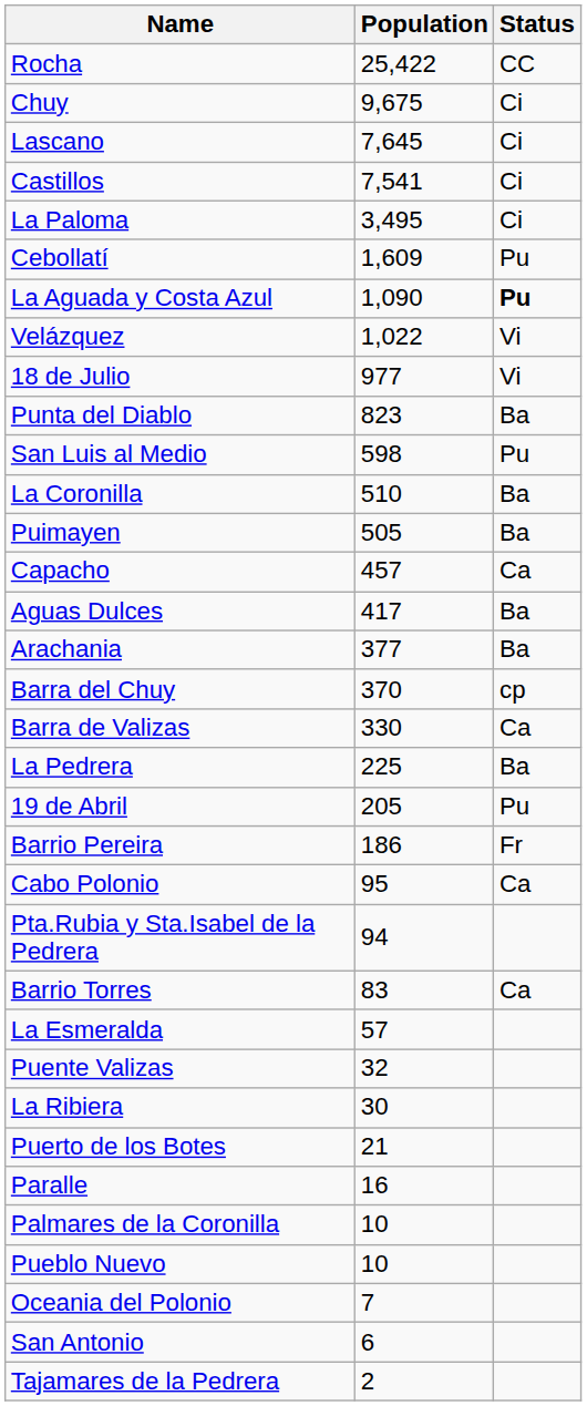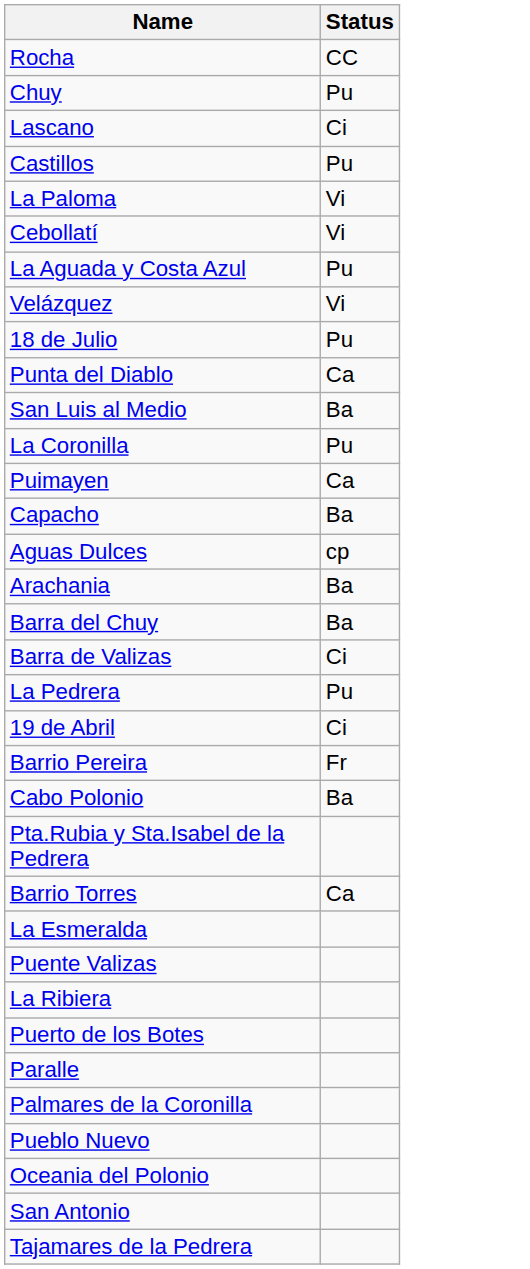 <table class="wikitable sortable">
 <tr>
 <th style="width: 220px;">Name</th>
-<th>Population</th>
 <th class="unsortable">Status</th>
 </tr>
 <tr>
 <td><a href='#'>Rocha</a></td>
-<td>25,422</td>
 <td>CC</td>
 </tr>
 <tr>
 <td><a href='#'>Chuy</a></td>
-<td>9,675</td>
-<td>Ci</td>
+<td>Pu</td>
 </tr>
 <tr>
 <td><a href='#'>Lascano</a></td>
-<td>7,645</td>
 <td>Ci</td>
 </tr>
 <tr>
 <td><a href='#'>Castillos</a></td>
-<td>7,541</td>
-<td>Ci</td>
+<td>Pu</td>
 </tr>
 <tr>
 <td><a href='#'>La Paloma</a></td>
-<td>3,495</td>
-<td>Ci</td>
+<td>Vi</td>
 </tr>
 <tr>
 <td><a href='#'>Cebollatí</a></td>
-<td>1,609</td>
+<td>Vi</td>
+</tr>
+<tr>
+<td><a href='#'>La Aguada y Costa Azul</a></td>
 <td>Pu</td>
 </tr>
 <tr>
-<td><a href='#'>La Aguada y Costa Azul</a></td>
-<td>1,090</td>
-<td><strong>Pu</strong></td>
-</tr>
-<tr>
 <td><a href='#'>Velázquez</a></td>
-<td>1,022</td>
 <td>Vi</td>
 </tr>
 <tr>
 <td><a href='#'>18 de Julio</a></td>
-<td>977</td>
-<td>Vi</td>
+<td>Pu</td>
 </tr>
 <tr>
 <td><a href='#'>Punta del Diablo</a></td>
-<td>823</td>
+<td>Ca</td>
+</tr>
+<tr>
+<td><a href='#'>San Luis al Medio</a></td>
 <td>Ba</td>
 </tr>
 <tr>
-<td><a href='#'>San Luis al Medio</a></td>
-<td>598</td>
+<td><a href='#'>La Coronilla</a></td>
 <td>Pu</td>
 </tr>
 <tr>
-<td><a href='#'>La Coronilla</a></td>
-<td>510</td>
+<td><a href='#'>Puimayen</a></td>
+<td>Ca</td>
+</tr>
+<tr>
+<td><a href='#'>Capacho</a></td>
 <td>Ba</td>
 </tr>
 <tr>
-<td><a href='#'>Puimayen</a></td>
-<td>505</td>
-<td>Ba</td>
-</tr>
-<tr>
-<td><a href='#'>Capacho</a></td>
-<td>457</td>
-<td>Ca</td>
-</tr>
-<tr>
 <td><a href='#'>Aguas Dulces</a></td>
-<td>417</td>
-<td>Ba</td>
+<td>cp</td>
 </tr>
 <tr>
 <td><a href='#'>Arachania</a></td>
-<td>377</td>
 <td>Ba</td>
 </tr>
 <tr>
 <td><a href='#'>Barra del Chuy</a></td>
-<td>370</td>
-<td>cp</td>
+<td>Ba</td>
 </tr>
 <tr>
 <td><a href='#'>Barra de Valizas</a></td>
-<td>330</td>
-<td>Ca</td>
+<td>Ci</td>
 </tr>
 <tr>
 <td><a href='#'>La Pedrera</a></td>
-<td>225</td>
-<td>Ba</td>
+<td>Pu</td>
 </tr>
 <tr>
 <td><a href='#'>19 de Abril</a></td>
-<td>205</td>
-<td>Pu</td>
+<td>Ci</td>
 </tr>
 <tr>
 <td><a href='#'>Barrio Pereira</a></td>
-<td>186</td>
 <td>Fr</td>
 </tr>
 <tr>
 <td><a href='#'>Cabo Polonio</a></td>
-<td>95</td>
-<td>Ca</td>
+<td>Ba</td>
 </tr>
 <tr>
 <td><a href='#'>Pta.Rubia y Sta.Isabel de la Pedrera</a></td>
-<td>94</td>
 <td></td>
 </tr>
 <tr>
 <td><a href='#'>Barrio Torres</a></td>
-<td>83</td>
 <td>Ca</td>
 </tr>
 <tr>
 <td><a href='#'>La Esmeralda</a></td>
-<td>57</td>
 <td></td>
 </tr>
 <tr>
 <td><a href='#'>Puente Valizas</a></td>
-<td>32</td>
 <td></td>
 </tr>
 <tr>
 <td><a href='#'>La Ribiera</a></td>
-<td>30</td>
 <td></td>
 </tr>
 <tr>
 <td><a href='#'>Puerto de los Botes</a></td>
-<td>21</td>
 <td></td>
 </tr>
 <tr>
 <td><a href='#'>Paralle</a></td>
-<td>16</td>
 <td></td>
 </tr>
 <tr>
 <td><a href='#'>Palmares de la Coronilla</a></td>
-<td>10</td>
 <td></td>
 </tr>
 <tr>
 <td><a href='#'>Pueblo Nuevo</a></td>
-<td>10</td>
 <td></td>
 </tr>
 <tr>
 <td><a href='#'>Oceania del Polonio</a></td>
-<td>7</td>
 <td></td>
 </tr>
 <tr>
 <td><a href='#'>San Antonio</a></td>
-<td>6</td>
 <td></td>
 </tr>
 <tr>
 <td><a href='#'>Tajamares de la Pedrera</a></td>
-<td>2</td>
 <td></td>
 </tr>
 </table>
